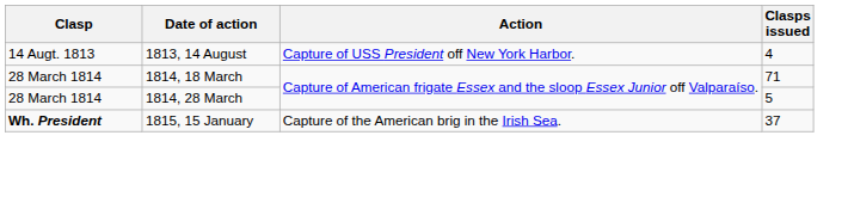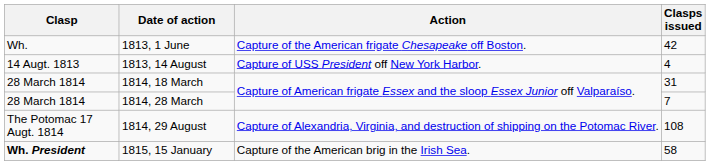 <table class ="wikitable sortable">
 <tr>
 <th width=150>Clasp</th>
 <th width=150>Date of action</th>
 <th>Action</th>
 <th>Clasps<br>issued</th>
+</tr>
+<tr>
+<td> Wh. </td>
+<td>1813, 1 June</td>
+<td><a href='#'>Capture of the American frigate <em>Chesapeake</em> off Boston</a>.</td>
+<td>42</td>
 </tr>
 <tr>
 <td> 14 Augt. 1813</td>
 <td>1813, 14 August</td>
 <td><a href='#'>Capture of USS <em>President</em></a> off <a href='#'>New York Harbor</a>.</td>
 <td>4</td>
 </tr>
 <tr>
 <td> 28 March 1814</td>
 <td>1814, 18 March</td>
 <td rowspan="2"><a href='#'>Capture of American frigate <em>Essex</em> and the sloop <em>Essex Junior</em></a> off <a href='#'>Valparaíso</a>.</td>
-<td>71</td>
+<td>31</td>
 </tr>
 <tr>
 <td> 28 March 1814</td>
 <td>1814, 28 March</td>
-<td>5</td>
+<td>7</td>
+</tr>
+<tr>
+<td>The Potomac 17 Augt. 1814</td>
+<td>1814, 29 August</td>
+<td><a href='#'>Capture of Alexandria, Virginia, and destruction of shipping on the Potomac River</a>.</td>
+<td>108</td>
 </tr>
 <tr>
 <td><strong> Wh. <em>President</em></strong></td>
 <td>1815, 15 January</td>
 <td>Capture of the American brig  in the <a href='#'>Irish Sea</a>.</td>
-<td>37</td>
+<td>58</td>
 </tr>
 </table>
